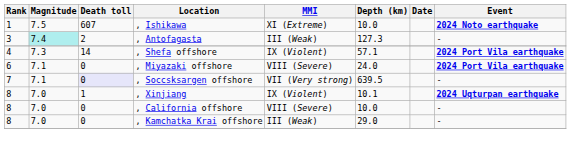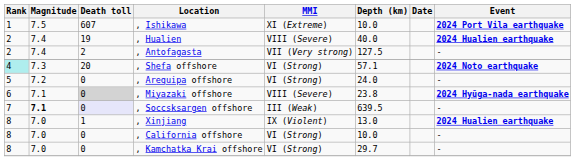 <table class="sortable wikitable" style="font-size:100%;">
 <tr>
 <th>Rank</th>
 <th>Magnitude</th>
 <th>Death toll</th>
 <th>Location</th>
 <th><a href='#'>MMI</a></th>
 <th>Depth (km)</th>
 <th>Date</th>
 <th>Event</th>
 </tr>
 <tr>
 <td>1</td>
 <td>7.5</td>
 <td>607</td>
 <td>, <a href='#'>Ishikawa</a></td>
 <td>XI (<em>Extreme</em>)</td>
 <td>10.0</td>
 <td></td>
-<td><strong><a href='#'>2024 Noto earthquake</a></strong></td>
+<td><strong><a href='#'>2024 Port Vila earthquake</a></strong></td>
 </tr>
 <tr>
-<td>3</td>
-<td style="background: paleturquoise;">7.4</td>
+<td>2</td>
+<td>7.4</td>
+<td>19</td>
+<td>, <a href='#'>Hualien</a></td>
+<td>VIII (<em>Severe</em>)</td>
+<td>40.0</td>
+<td></td>
+<td><strong><a href='#'>2024 Hualien earthquake</a></strong></td>
+</tr>
+<tr>
+<td>2</td>
+<td>7.4</td>
 <td>2</td>
 <td>, <a href='#'>Antofagasta</a></td>
-<td>III (<em>Weak</em>)</td>
-<td>127.3</td>
+<td>VII (<em>Very strong</em>)</td>
+<td>127.5</td>
 <td></td>
 <td>-</td>
 </tr>
 <tr>
 </tr>
 <tr>
-<td>4</td>
+<td style="background: paleturquoise;">4</td>
 <td>7.3</td>
-<td>14</td>
+<td>20</td>
 <td>, <a href='#'>Shefa</a> offshore</td>
-<td>IX (<em>Violent</em>)</td>
+<td>VI (<em>Strong</em>)</td>
 <td>57.1</td>
 <td></td>
-<td><strong><a href='#'>2024 Port Vila earthquake</a></strong></td>
+<td><strong><a href='#'>2024 Noto earthquake</a></strong></td>
+</tr>
+<tr>
+<td>5</td>
+<td>7.2</td>
+<td>0</td>
+<td>, <a href='#'>Arequipa</a> offshore</td>
+<td>VI (<em>Strong</em>)</td>
+<td>24.0</td>
+<td></td>
+<td>-</td>
 </tr>
 <tr>
 <td>6</td>
 <td>7.1</td>
-<td>0</td>
+<td style="background: lightgrey;">0</td>
 <td>, <a href='#'>Miyazaki</a> offshore</td>
 <td>VIII (<em>Severe</em>)</td>
-<td>24.0</td>
+<td>23.8</td>
 <td></td>
-<td><strong><a href='#'>2024 Port Vila earthquake</a></strong></td>
+<td><strong><a href='#'>2024 Hyūga-nada earthquake</a></strong></td>
 </tr>
 <tr>
 <td>7</td>
-<td>7.1</td>
+<td><strong>7.1</strong></td>
 <td style="background: lavender;">0</td>
 <td>, <a href='#'>Soccsksargen</a> offshore</td>
-<td>VII (<em>Very strong</em>)</td>
+<td>III (<em>Weak</em>)</td>
 <td>639.5</td>
 <td></td>
 <td>-</td>
 </tr>
 <tr>
 <td>8</td>
 <td>7.0</td>
 <td>1</td>
 <td>, <a href='#'>Xinjiang</a></td>
 <td>IX (<em>Violent</em>)</td>
-<td>10.1</td>
+<td>13.0</td>
 <td></td>
-<td><strong><a href='#'>2024 Uqturpan earthquake</a></strong></td>
+<td><strong><a href='#'>2024 Hualien earthquake</a></strong></td>
 </tr>
 <tr>
 <td>8</td>
 <td>7.0</td>
 <td>0</td>
 <td>, <a href='#'>California</a> offshore</td>
-<td>VIII (<em>Severe</em>)</td>
+<td>VI (<em>Strong</em>)</td>
 <td>10.0</td>
 <td></td>
 <td>-</td>
 </tr>
 <tr>
 <td>8</td>
 <td>7.0</td>
 <td>0</td>
 <td>, <a href='#'>Kamchatka Krai</a> offshore</td>
-<td>III (<em>Weak</em>)</td>
-<td>29.0</td>
+<td>VI (<em>Strong</em>)</td>
+<td>29.7</td>
 <td></td>
 <td>-</td>
 </tr>
 <tr>
 </tr>
 </table>
